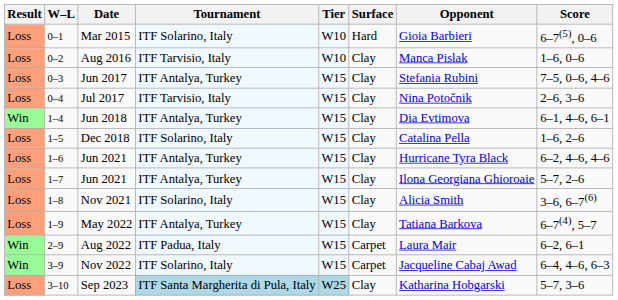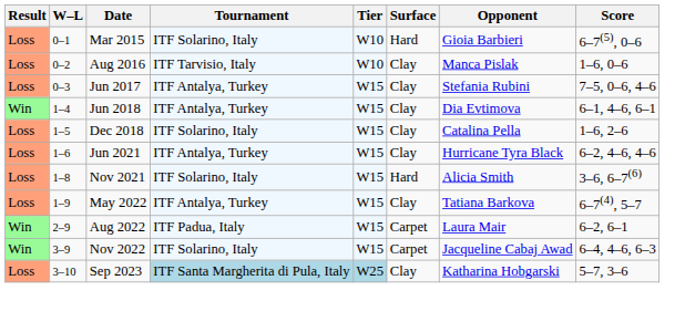 <table class="wikitable sortable">
 <tr>
 <th>Result</th>
 <th class="unsortable">W–L</th>
 <th>Date</th>
 <th>Tournament</th>
 <th>Tier</th>
 <th>Surface</th>
 <th>Opponent</th>
 <th class="unsortable">Score</th>
 </tr>
 <tr>
 <td style="background:#ffa07a;">Loss</td>
 <td><small>0–1</small></td>
 <td>Mar 2015</td>
 <td style="background:#f0f8ff;">ITF Solarino, Italy</td>
 <td style="background:#f0f8ff;">W10</td>
 <td>Hard</td>
 <td> <a href='#'>Gioia Barbieri</a></td>
 <td>6–7<sup>(5)</sup>, 0–6</td>
 </tr>
 <tr>
 <td style="background:#ffa07a;">Loss</td>
 <td><small>0–2</small></td>
 <td>Aug 2016</td>
 <td style="background:#f0f8ff;">ITF Tarvisio, Italy</td>
 <td style="background:#f0f8ff;">W10</td>
 <td>Clay</td>
 <td> <a href='#'>Manca Pislak</a></td>
 <td>1–6, 0–6</td>
 </tr>
 <tr>
 <td style="background:#ffa07a;">Loss</td>
 <td><small>0–3</small></td>
 <td>Jun 2017</td>
 <td style="background:#f0f8ff;">ITF Antalya, Turkey</td>
 <td style="background:#f0f8ff;">W15</td>
 <td>Clay</td>
 <td> <a href='#'>Stefania Rubini</a></td>
 <td>7–5, 0–6, 4–6</td>
 </tr>
 <tr>
-<td style="background:#ffa07a;">Loss</td>
-<td><small>0–4</small></td>
-<td>Jul 2017</td>
-<td style="background:#f0f8ff;">ITF Tarvisio, Italy</td>
-<td style="background:#f0f8ff;">W15</td>
-<td>Clay</td>
-<td> <a href='#'>Nina Potočnik</a></td>
-<td>2–6, 3–6</td>
-</tr>
-<tr>
 <td bgcolor="98FB98">Win</td>
 <td><small>1–4</small></td>
 <td>Jun 2018</td>
 <td style="background:#f0f8ff;">ITF Antalya, Turkey</td>
 <td style="background:#f0f8ff;">W15</td>
 <td>Clay</td>
 <td> <a href='#'>Dia Evtimova</a></td>
 <td>6–1, 4–6, 6–1</td>
 </tr>
 <tr>
 <td style="background:#ffa07a;">Loss</td>
 <td><small>1–5</small></td>
 <td>Dec 2018</td>
 <td style="background:#f0f8ff;">ITF Solarino, Italy</td>
 <td style="background:#f0f8ff;">W15</td>
 <td>Clay</td>
 <td> <a href='#'>Catalina Pella</a></td>
 <td>1–6, 2–6</td>
 </tr>
 <tr>
 <td style="background:#ffa07a;">Loss</td>
 <td><small>1–6</small></td>
 <td>Jun 2021</td>
 <td style="background:#f0f8ff;">ITF Antalya, Turkey</td>
 <td style="background:#f0f8ff;">W15</td>
 <td>Clay</td>
 <td> <a href='#'>Hurricane Tyra Black</a></td>
 <td>6–2, 4–6, 4–6</td>
 </tr>
 <tr>
 <td style="background:#ffa07a;">Loss</td>
-<td><small>1–7</small></td>
-<td>Jun 2021</td>
-<td style="background:#f0f8ff;">ITF Antalya, Turkey</td>
-<td style="background:#f0f8ff;">W15</td>
-<td>Clay</td>
-<td> <a href='#'>Ilona Georgiana Ghioroaie</a></td>
-<td>5–7, 2–6</td>
-</tr>
-<tr>
-<td style="background:#ffa07a;">Loss</td>
 <td><small>1–8</small></td>
 <td>Nov 2021</td>
 <td style="background:#f0f8ff;">ITF Solarino, Italy</td>
 <td style="background:#f0f8ff;">W15</td>
-<td>Clay</td>
+<td>Hard</td>
 <td> <a href='#'>Alicia Smith</a></td>
 <td>3–6, 6–7<sup>(6)</sup></td>
 </tr>
 <tr>
 <td style="background:#ffa07a;">Loss</td>
 <td><small>1–9</small></td>
 <td>May 2022</td>
 <td style="background:#f0f8ff;">ITF Antalya, Turkey</td>
 <td style="background:#f0f8ff;">W15</td>
 <td>Clay</td>
 <td> <a href='#'>Tatiana Barkova</a></td>
 <td>6–7<sup>(4)</sup>, 5–7</td>
 </tr>
 <tr>
 <td bgcolor="98FB98">Win</td>
 <td><small>2–9</small></td>
 <td>Aug 2022</td>
 <td style="background:#f0f8ff;">ITF Padua, Italy</td>
 <td style="background:#f0f8ff;">W15</td>
 <td>Carpet</td>
 <td> <a href='#'>Laura Mair</a></td>
 <td>6–2, 6–1</td>
 </tr>
 <tr>
 <td bgcolor="98FB98">Win</td>
 <td><small>3–9</small></td>
 <td>Nov 2022</td>
 <td style="background:#f0f8ff;">ITF Solarino, Italy</td>
 <td style="background:#f0f8ff;">W15</td>
 <td>Carpet</td>
 <td> <a href='#'>Jacqueline Cabaj Awad</a></td>
 <td>6–4, 4–6, 6–3</td>
 </tr>
 <tr>
 <td style="background:#ffa07a;">Loss</td>
 <td><small>3–10</small></td>
 <td>Sep 2023</td>
 <td style="background:lightblue">ITF Santa Margherita di Pula, Italy</td>
 <td style="background:lightblue">W25</td>
 <td>Clay</td>
 <td> <a href='#'>Katharina Hobgarski</a></td>
 <td>5–7, 3–6</td>
 </tr>
 </table>
